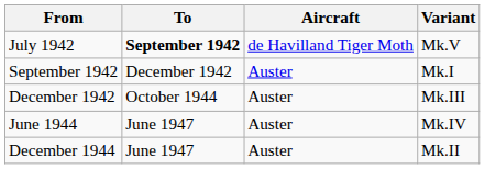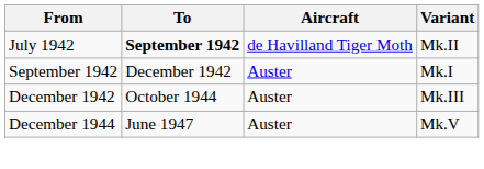 <table class="wikitable">
 <tr>
 <th>From</th>
 <th>To</th>
 <th>Aircraft</th>
 <th>Variant</th>
 </tr>
 <tr>
 <td>July 1942</td>
 <td><strong>September 1942</strong></td>
 <td><a href='#'>de Havilland Tiger Moth</a></td>
-<td>Mk.V</td>
+<td>Mk.II</td>
 </tr>
 <tr>
 <td>September 1942</td>
 <td>December 1942</td>
 <td><a href='#'>Auster</a></td>
 <td>Mk.I</td>
 </tr>
 <tr>
 <td>December 1942</td>
 <td>October 1944</td>
 <td>Auster</td>
 <td>Mk.III</td>
 </tr>
 <tr>
-<td>June 1944</td>
-<td>June 1947</td>
-<td>Auster</td>
-<td>Mk.IV</td>
-</tr>
-<tr>
 <td>December 1944</td>
 <td>June 1947</td>
 <td>Auster</td>
-<td>Mk.II</td>
+<td>Mk.V</td>
 </tr>
 </table>
